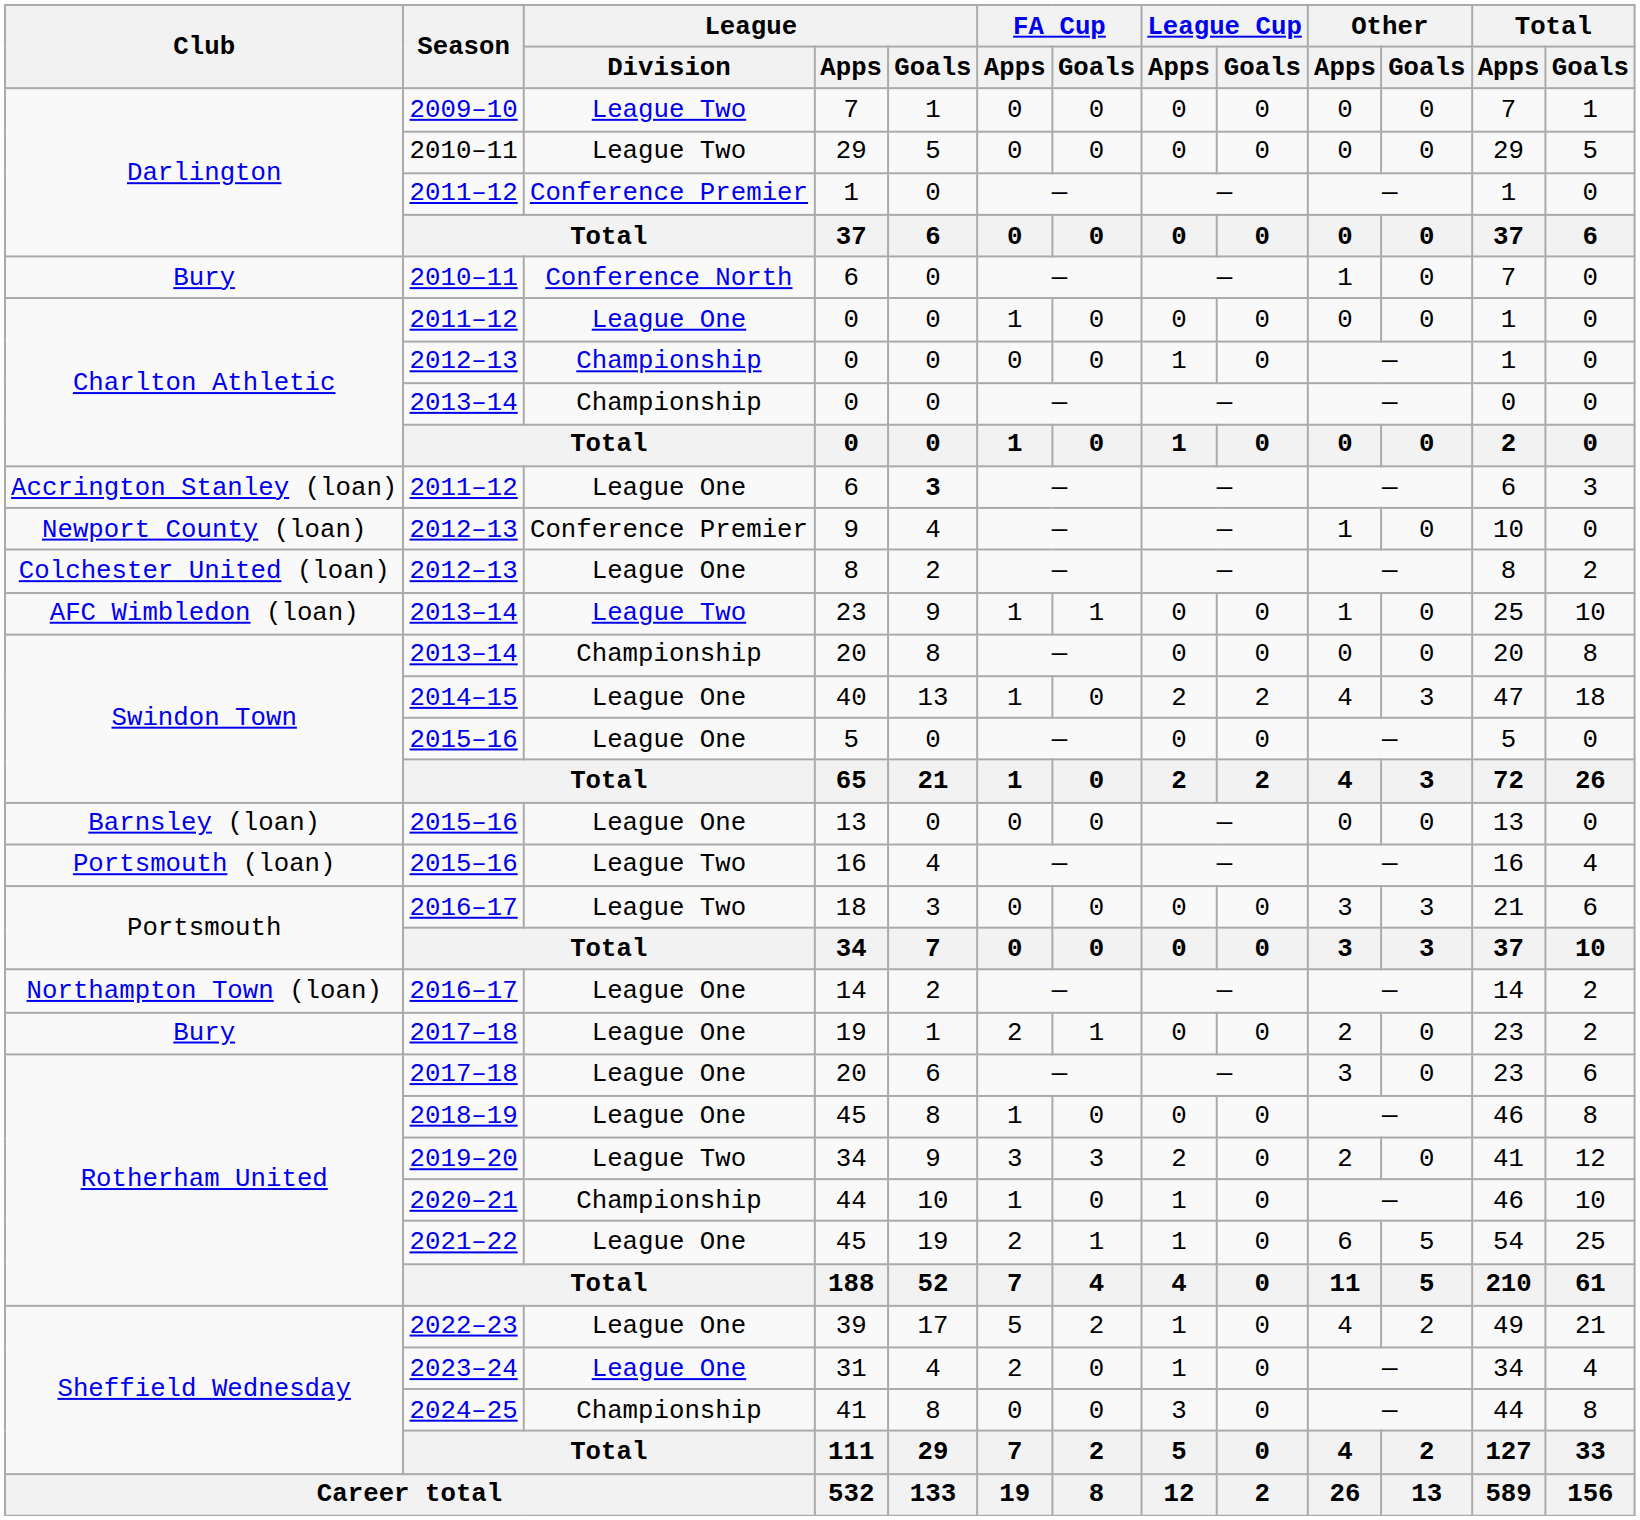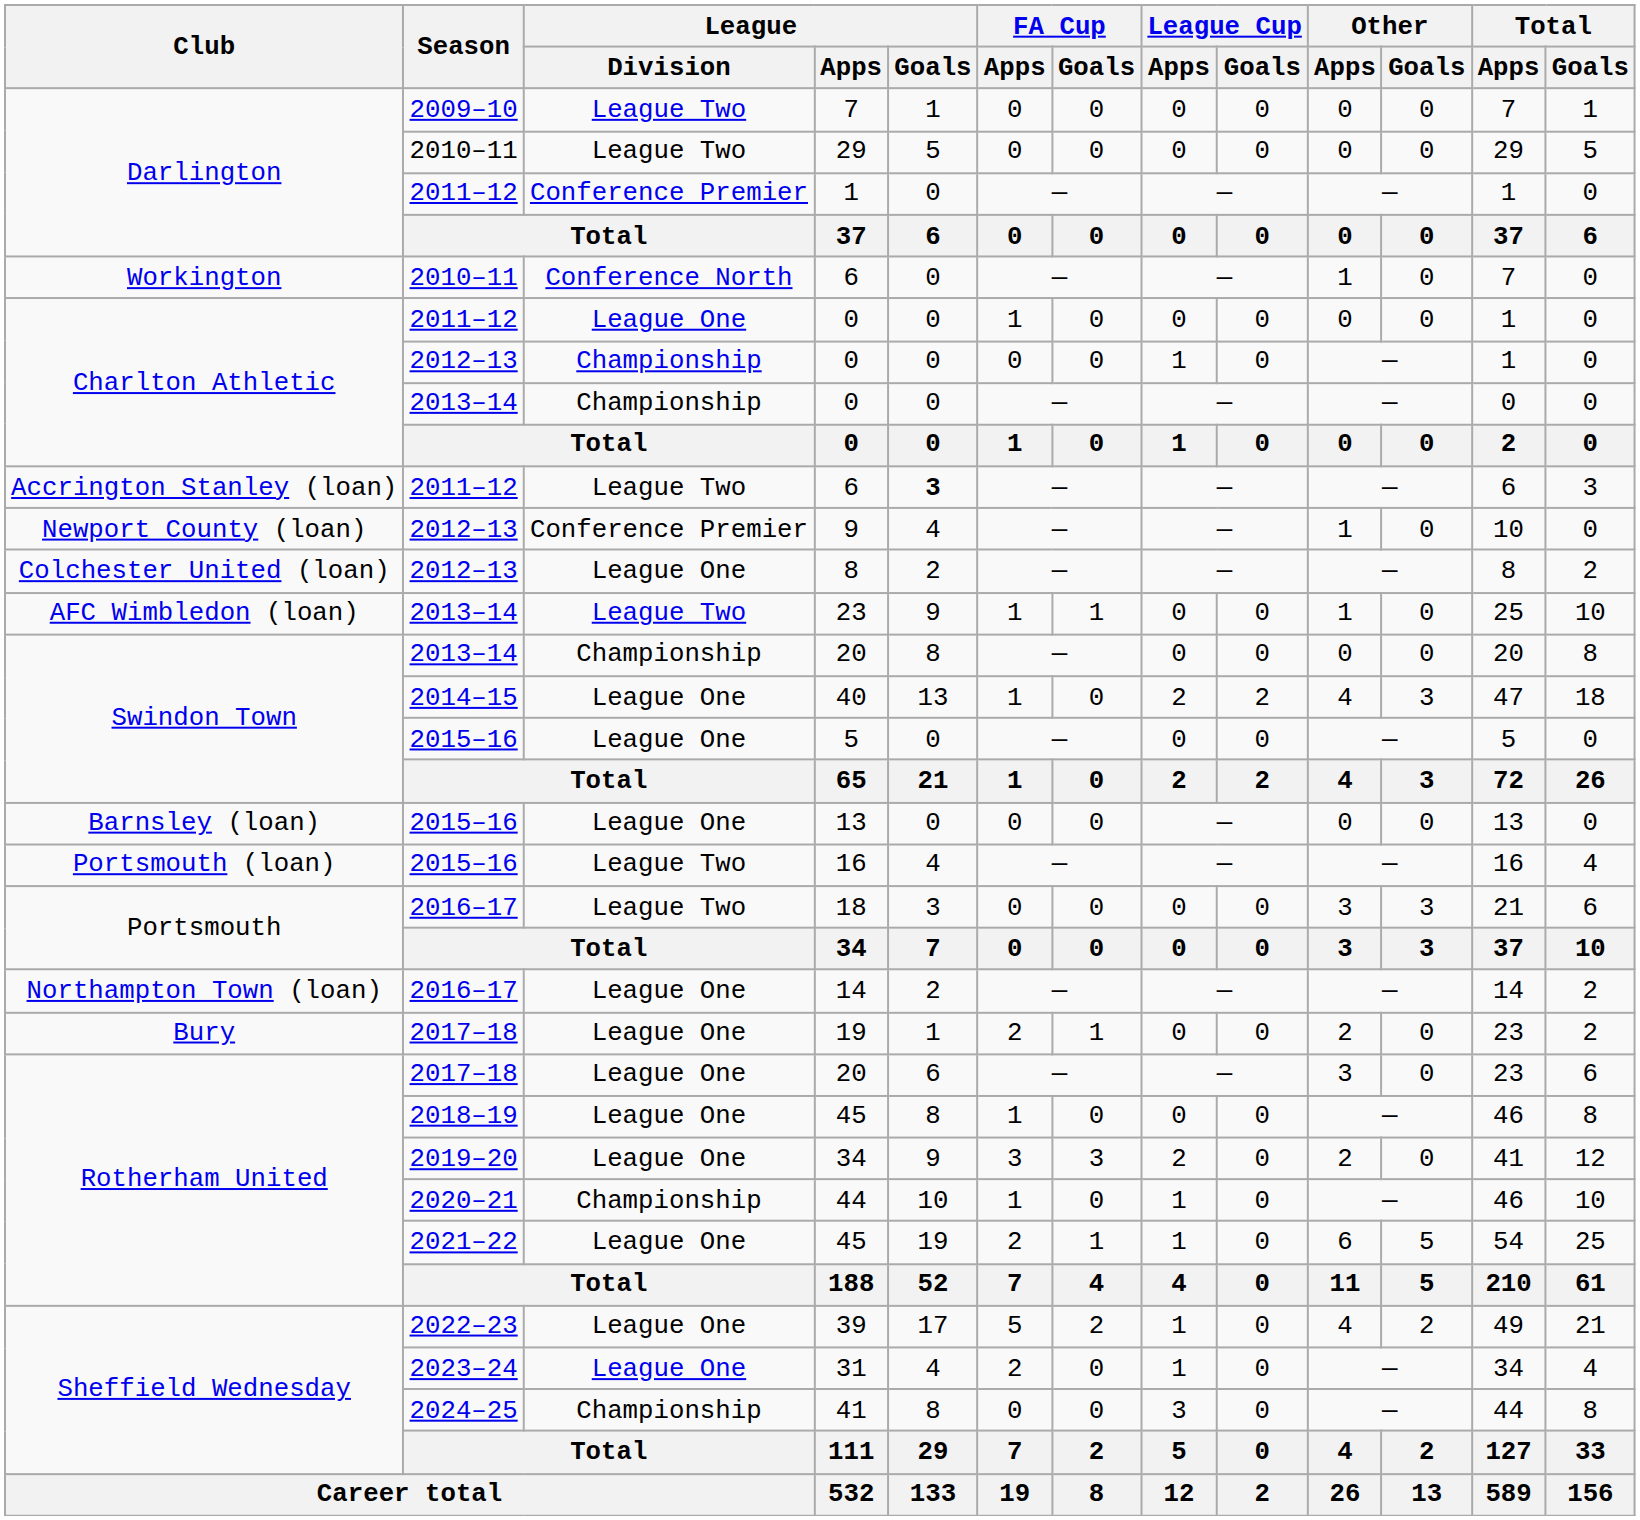 <table class="wikitable" style=text-align:center>
 <tr>
 <th rowspan=2>Club</th>
 <th rowspan=2>Season</th>
 <th colspan=3>League</th>
 <th colspan=2><a href='#'>FA Cup</a></th>
 <th colspan=2><a href='#'>League Cup</a></th>
 <th colspan=2>Other</th>
 <th colspan=2>Total</th>
 </tr>
 <tr>
 <th>Division</th>
 <th>Apps</th>
 <th>Goals</th>
 <th>Apps</th>
 <th>Goals</th>
 <th>Apps</th>
 <th>Goals</th>
 <th>Apps</th>
 <th>Goals</th>
 <th>Apps</th>
 <th>Goals</th>
 </tr>
 <tr>
 <td rowspan=4><a href='#'>Darlington</a></td>
 <td><a href='#'>2009–10</a></td>
 <td><a href='#'>League Two</a></td>
 <td>7</td>
 <td>1</td>
 <td>0</td>
 <td>0</td>
 <td>0</td>
 <td>0</td>
 <td>0</td>
 <td>0</td>
 <td>7</td>
 <td>1</td>
 </tr>
 <tr>
 <td>2010–11</td>
 <td>League Two</td>
 <td>29</td>
 <td>5</td>
 <td>0</td>
 <td>0</td>
 <td>0</td>
 <td>0</td>
 <td>0</td>
 <td>0</td>
 <td>29</td>
 <td>5</td>
 </tr>
 <tr>
 <td><a href='#'>2011–12</a></td>
 <td><a href='#'>Conference Premier</a></td>
 <td>1</td>
 <td>0</td>
 <td colspan=2>—</td>
 <td colspan=2>—</td>
 <td colspan=2>—</td>
 <td>1</td>
 <td>0</td>
 </tr>
 <tr>
 <th colspan=2>Total</th>
 <th>37</th>
 <th>6</th>
 <th>0</th>
 <th>0</th>
 <th>0</th>
 <th>0</th>
 <th>0</th>
 <th>0</th>
 <th>37</th>
 <th>6</th>
 </tr>
 <tr>
-<td><a href='#'>Bury</a></td>
+<td><a href='#'>Workington</a></td>
 <td><a href='#'>2010–11</a></td>
 <td><a href='#'>Conference North</a></td>
 <td>6</td>
 <td>0</td>
 <td colspan=2>—</td>
 <td colspan=2>—</td>
 <td>1</td>
 <td>0</td>
 <td>7</td>
 <td>0</td>
 </tr>
 <tr>
 <td rowspan=4><a href='#'>Charlton Athletic</a></td>
 <td><a href='#'>2011–12</a></td>
 <td><a href='#'>League One</a></td>
 <td>0</td>
 <td>0</td>
 <td>1</td>
 <td>0</td>
 <td>0</td>
 <td>0</td>
 <td>0</td>
 <td>0</td>
 <td>1</td>
 <td>0</td>
 </tr>
 <tr>
 <td><a href='#'>2012–13</a></td>
 <td><a href='#'>Championship</a></td>
 <td>0</td>
 <td>0</td>
 <td>0</td>
 <td>0</td>
 <td>1</td>
 <td>0</td>
 <td colspan=2>—</td>
 <td>1</td>
 <td>0</td>
 </tr>
 <tr>
 <td><a href='#'>2013–14</a></td>
 <td>Championship</td>
 <td>0</td>
 <td>0</td>
 <td colspan=2>—</td>
 <td colspan=2>—</td>
 <td colspan=2>—</td>
 <td>0</td>
 <td>0</td>
 </tr>
 <tr>
 <th colspan=2>Total</th>
 <th>0</th>
 <th>0</th>
 <th>1</th>
 <th>0</th>
 <th>1</th>
 <th>0</th>
 <th>0</th>
 <th>0</th>
 <th>2</th>
 <th>0</th>
 </tr>
 <tr>
 <td><a href='#'>Accrington Stanley</a> (loan)</td>
 <td><a href='#'>2011–12</a></td>
-<td>League One</td>
+<td>League Two</td>
 <td>6</td>
 <td><strong>3</strong></td>
 <td colspan=2>—</td>
 <td colspan=2>—</td>
 <td colspan=2>—</td>
 <td>6</td>
 <td>3</td>
 </tr>
 <tr>
 <td><a href='#'>Newport County</a> (loan)</td>
 <td><a href='#'>2012–13</a></td>
 <td>Conference Premier</td>
 <td>9</td>
 <td>4</td>
 <td colspan=2>—</td>
 <td colspan=2>—</td>
 <td>1</td>
 <td>0</td>
 <td>10</td>
 <td>0</td>
 </tr>
 <tr>
 <td><a href='#'>Colchester United</a> (loan)</td>
 <td><a href='#'>2012–13</a></td>
 <td>League One</td>
 <td>8</td>
 <td>2</td>
 <td colspan=2>—</td>
 <td colspan=2>—</td>
 <td colspan=2>—</td>
 <td>8</td>
 <td>2</td>
 </tr>
 <tr>
 <td><a href='#'>AFC Wimbledon</a> (loan)</td>
 <td><a href='#'>2013–14</a></td>
 <td><a href='#'>League Two</a></td>
 <td>23</td>
 <td>9</td>
 <td>1</td>
 <td>1</td>
 <td>0</td>
 <td>0</td>
 <td>1</td>
 <td>0</td>
 <td>25</td>
 <td>10</td>
 </tr>
 <tr>
 <td rowspan=4><a href='#'>Swindon Town</a></td>
 <td><a href='#'>2013–14</a></td>
 <td>Championship</td>
 <td>20</td>
 <td>8</td>
 <td colspan=2>—</td>
 <td>0</td>
 <td>0</td>
 <td>0</td>
 <td>0</td>
 <td>20</td>
 <td>8</td>
 </tr>
 <tr>
 <td><a href='#'>2014–15</a></td>
 <td>League One</td>
 <td>40</td>
 <td>13</td>
 <td>1</td>
 <td>0</td>
 <td>2</td>
 <td>2</td>
 <td>4</td>
 <td>3</td>
 <td>47</td>
 <td>18</td>
 </tr>
 <tr>
 <td><a href='#'>2015–16</a></td>
 <td>League One</td>
 <td>5</td>
 <td>0</td>
 <td colspan=2>—</td>
 <td>0</td>
 <td>0</td>
 <td colspan=2>—</td>
 <td>5</td>
 <td>0</td>
 </tr>
 <tr>
 <th colspan=2>Total</th>
 <th>65</th>
 <th>21</th>
 <th>1</th>
 <th>0</th>
 <th>2</th>
 <th>2</th>
 <th>4</th>
 <th>3</th>
 <th>72</th>
 <th>26</th>
 </tr>
 <tr>
 <td><a href='#'>Barnsley</a> (loan)</td>
 <td><a href='#'>2015–16</a></td>
 <td>League One</td>
 <td>13</td>
 <td>0</td>
 <td>0</td>
 <td>0</td>
 <td colspan=2>—</td>
 <td>0</td>
 <td>0</td>
 <td>13</td>
 <td>0</td>
 </tr>
 <tr>
 <td><a href='#'>Portsmouth</a> (loan)</td>
 <td><a href='#'>2015–16</a></td>
 <td>League Two</td>
 <td>16</td>
 <td>4</td>
 <td colspan=2>—</td>
 <td colspan=2>—</td>
 <td colspan=2>—</td>
 <td>16</td>
 <td>4</td>
 </tr>
 <tr>
 <td rowspan=2>Portsmouth</td>
 <td><a href='#'>2016–17</a></td>
 <td>League Two</td>
 <td>18</td>
 <td>3</td>
 <td>0</td>
 <td>0</td>
 <td>0</td>
 <td>0</td>
 <td>3</td>
 <td>3</td>
 <td>21</td>
 <td>6</td>
 </tr>
 <tr>
 <th colspan=2>Total</th>
 <th>34</th>
 <th>7</th>
 <th>0</th>
 <th>0</th>
 <th>0</th>
 <th>0</th>
 <th>3</th>
 <th>3</th>
 <th>37</th>
 <th>10</th>
 </tr>
 <tr>
 <td><a href='#'>Northampton Town</a> (loan)</td>
 <td><a href='#'>2016–17</a></td>
 <td>League One</td>
 <td>14</td>
 <td>2</td>
 <td colspan=2>—</td>
 <td colspan=2>—</td>
 <td colspan=2>—</td>
 <td>14</td>
 <td>2</td>
 </tr>
 <tr>
 <td><a href='#'>Bury</a></td>
 <td><a href='#'>2017–18</a></td>
 <td>League One</td>
 <td>19</td>
 <td>1</td>
 <td>2</td>
 <td>1</td>
 <td>0</td>
 <td>0</td>
 <td>2</td>
 <td>0</td>
 <td>23</td>
 <td>2</td>
 </tr>
 <tr>
 <td rowspan=6><a href='#'>Rotherham United</a></td>
 <td><a href='#'>2017–18</a></td>
 <td>League One</td>
 <td>20</td>
 <td>6</td>
 <td colspan=2>—</td>
 <td colspan=2>—</td>
 <td>3</td>
 <td>0</td>
 <td>23</td>
 <td>6</td>
 </tr>
 <tr>
 <td><a href='#'>2018–19</a></td>
 <td>League One</td>
 <td>45</td>
 <td>8</td>
 <td>1</td>
 <td>0</td>
 <td>0</td>
 <td>0</td>
 <td colspan=2>—</td>
 <td>46</td>
 <td>8</td>
 </tr>
 <tr>
 <td><a href='#'>2019–20</a></td>
-<td>League Two</td>
+<td>League One</td>
 <td>34</td>
 <td>9</td>
 <td>3</td>
 <td>3</td>
 <td>2</td>
 <td>0</td>
 <td>2</td>
 <td>0</td>
 <td>41</td>
 <td>12</td>
 </tr>
 <tr>
 <td><a href='#'>2020–21</a></td>
 <td>Championship</td>
 <td>44</td>
 <td>10</td>
 <td>1</td>
 <td>0</td>
 <td>1</td>
 <td>0</td>
 <td colspan=2>—</td>
 <td>46</td>
 <td>10</td>
 </tr>
 <tr>
 <td><a href='#'>2021–22</a></td>
 <td>League One</td>
 <td>45</td>
 <td>19</td>
 <td>2</td>
 <td>1</td>
 <td>1</td>
 <td>0</td>
 <td>6</td>
 <td>5</td>
 <td>54</td>
 <td>25</td>
 </tr>
 <tr>
 <th colspan=2>Total</th>
 <th>188</th>
 <th>52</th>
 <th>7</th>
 <th>4</th>
 <th>4</th>
 <th>0</th>
 <th>11</th>
 <th>5</th>
 <th>210</th>
 <th>61</th>
 </tr>
 <tr>
 <td rowspan=4><a href='#'>Sheffield Wednesday</a></td>
 <td><a href='#'>2022–23</a></td>
 <td>League One</td>
 <td>39</td>
 <td>17</td>
 <td>5</td>
 <td>2</td>
 <td>1</td>
 <td>0</td>
 <td>4</td>
 <td>2</td>
 <td>49</td>
 <td>21</td>
 </tr>
 <tr>
 <td><a href='#'>2023–24</a></td>
 <td><a href='#'>League One</a></td>
 <td>31</td>
 <td>4</td>
 <td>2</td>
 <td>0</td>
 <td>1</td>
 <td>0</td>
 <td colspan=2>—</td>
 <td>34</td>
 <td>4</td>
 </tr>
 <tr>
 <td><a href='#'>2024–25</a></td>
 <td>Championship</td>
 <td>41</td>
 <td>8</td>
 <td>0</td>
 <td>0</td>
 <td>3</td>
 <td>0</td>
 <td colspan=2>—</td>
 <td>44</td>
 <td>8</td>
 </tr>
 <tr>
 <th colspan=2>Total</th>
 <th>111</th>
 <th>29</th>
 <th>7</th>
 <th>2</th>
 <th>5</th>
 <th>0</th>
 <th>4</th>
 <th>2</th>
 <th>127</th>
 <th>33</th>
 </tr>
 <tr>
 <th colspan=3>Career total</th>
 <th>532</th>
 <th>133</th>
 <th>19</th>
 <th>8</th>
 <th>12</th>
 <th>2</th>
 <th>26</th>
 <th>13</th>
 <th>589</th>
 <th>156</th>
 </tr>
 </table>
